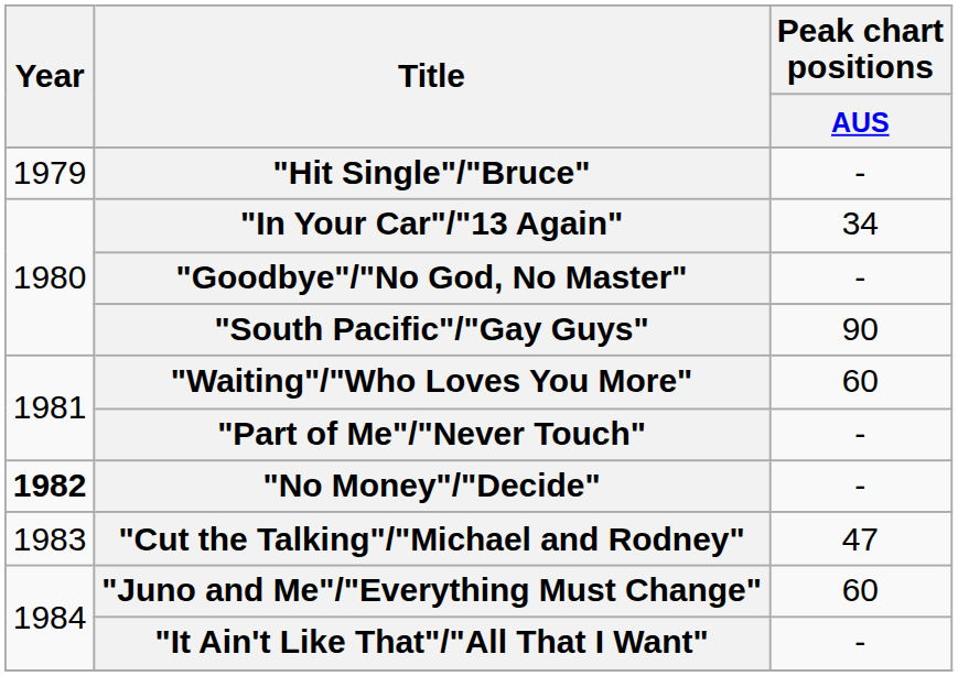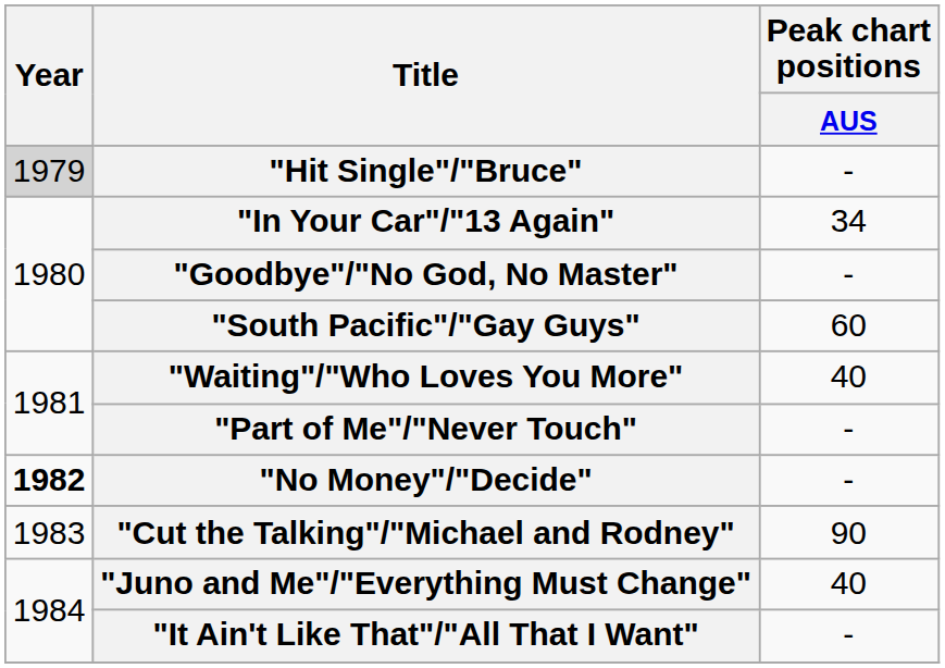 <table class="wikitable plainrowheaders" style="text-align:center;" border="1">
 <tr>
 <th scope="col" rowspan="2">Year</th>
 <th scope="col" rowspan="2">Title</th>
 <th scope="col" colspan="1">Peak chart<br>positions</th>
 </tr>
 <tr>
 <th scope="col" style="text-align:center;"><small><a href='#'>AUS</a></small><br></th>
 </tr>
 <tr>
-<td>1979</td>
+<td style="background: lightgrey;">1979</td>
 <th scope="row">"Hit Single"/"Bruce"</th>
 <td style="text-align:center;">-</td>
 </tr>
 <tr>
 <td rowspan="3">1980</td>
 <th scope="row">"In Your Car"/"13 Again"</th>
 <td style="text-align:center;">34</td>
 </tr>
 <tr>
 <th scope="row">"Goodbye"/"No God, No Master"</th>
 <td style="text-align:center;">-</td>
 </tr>
 <tr>
 <th scope="row">"South Pacific"/"Gay Guys"</th>
-<td style="text-align:center;">90</td>
+<td style="text-align:center;">60</td>
 </tr>
 <tr>
 <td rowspan="2">1981</td>
 <th scope="row">"Waiting"/"Who Loves You More"</th>
-<td style="text-align:center;">60</td>
+<td style="text-align:center;">40</td>
 </tr>
 <tr>
 <th scope="row">"Part of Me"/"Never Touch"</th>
 <td style="text-align:center;">-</td>
 </tr>
 <tr>
 <td><strong>1982</strong></td>
 <th scope="row">"No Money"/"Decide"</th>
 <td style="text-align:center;">-</td>
 </tr>
 <tr>
 <td>1983</td>
 <th scope="row">"Cut the Talking"/"Michael and Rodney"</th>
-<td style="text-align:center;">47</td>
+<td style="text-align:center;">90</td>
 </tr>
 <tr>
 <td rowspan="2">1984</td>
 <th scope="row">"Juno and Me"/"Everything Must Change"</th>
-<td style="text-align:center;">60</td>
+<td style="text-align:center;">40</td>
 </tr>
 <tr>
 <th scope="row">"It Ain't Like That"/"All That I Want"</th>
 <td style="text-align:center;">-</td>
 </tr>
 <tr>
 </tr>
 </table>
